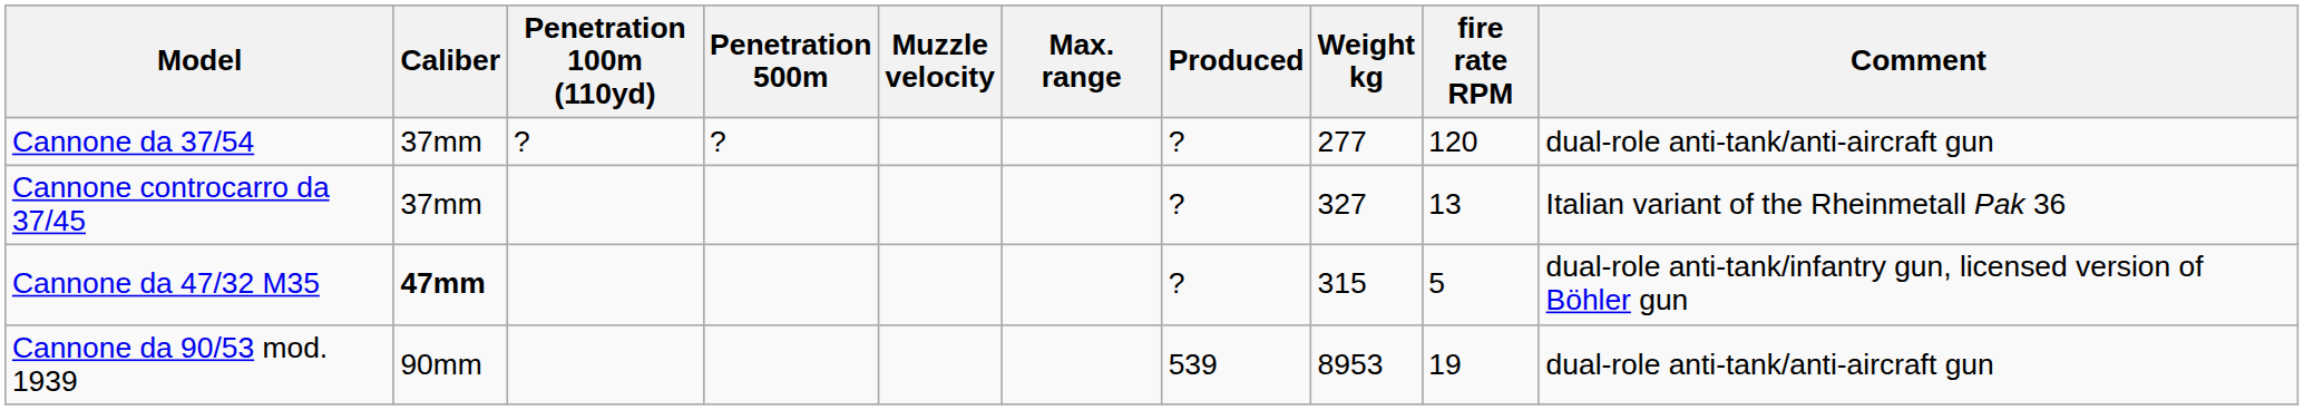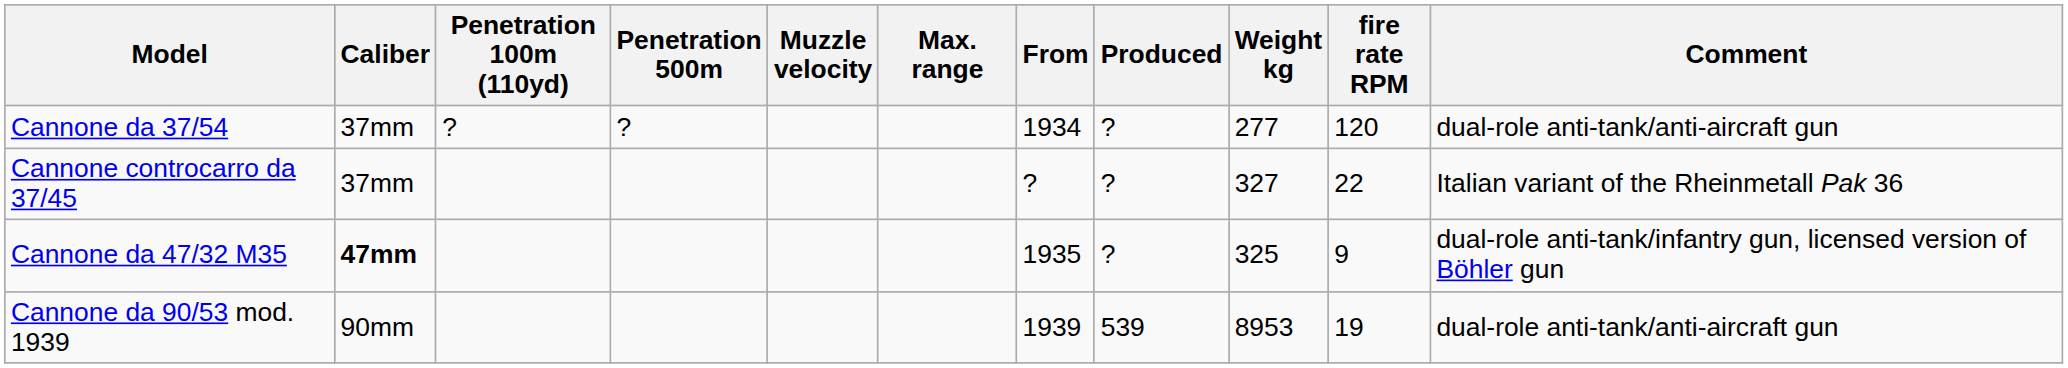 <table class="wikitable sortable">
 <tr>
 <th>Model</th>
 <th>Caliber</th>
 <th>Penetration<br>100m (110yd)</th>
 <th>Penetration<br>500m</th>
 <th>Muzzle<br>velocity</th>
 <th>Max. range</th>
+<th>From</th>
 <th>Produced</th>
 <th>Weight<br>kg</th>
 <th>fire rate<br> RPM</th>
 <th>Comment</th>
 </tr>
 <tr>
 <td><a href='#'>Cannone da 37/54</a></td>
 <td>37mm</td>
 <td>?</td>
 <td>?</td>
 <td></td>
 <td></td>
+<td>1934</td>
 <td>?</td>
 <td>277</td>
 <td>120</td>
 <td>dual-role anti-tank/anti-aircraft gun</td>
 </tr>
 <tr>
 <td><a href='#'>Cannone controcarro da 37/45</a></td>
 <td>37mm</td>
 <td></td>
 <td></td>
 <td></td>
 <td></td>
 <td>?</td>
+<td>?</td>
 <td>327</td>
-<td>13</td>
+<td>22</td>
 <td>Italian variant of the Rheinmetall <em>Pak</em> 36</td>
 </tr>
 <tr>
 <td><a href='#'>Cannone da 47/32 M35</a></td>
 <td><strong>47mm</strong></td>
 <td></td>
 <td></td>
 <td></td>
 <td></td>
+<td>1935</td>
 <td>?</td>
-<td>315</td>
-<td>5</td>
+<td>325</td>
+<td>9</td>
 <td>dual-role anti-tank/infantry gun, licensed version of <a href='#'>Böhler</a> gun</td>
 </tr>
 <tr>
 <td><a href='#'>Cannone da 90/53</a> mod. 1939</td>
 <td>90mm</td>
 <td></td>
 <td></td>
 <td></td>
 <td></td>
+<td>1939</td>
 <td>539</td>
 <td>8953</td>
 <td>19</td>
 <td>dual-role anti-tank/anti-aircraft gun</td>
 </tr>
 </table>
